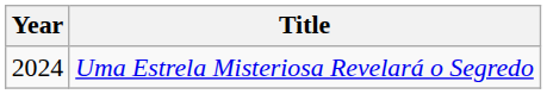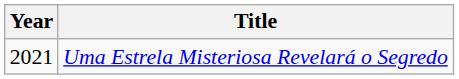 <table class="wikitable">
 <tr>
 <th>Year</th>
 <th>Title</th>
 </tr>
 <tr>
-<td>2024</td>
+<td>2021</td>
 <td><em><a href='#'>Uma Estrela Misteriosa Revelará o Segredo</a></em></td>
 </tr>
 </table>
